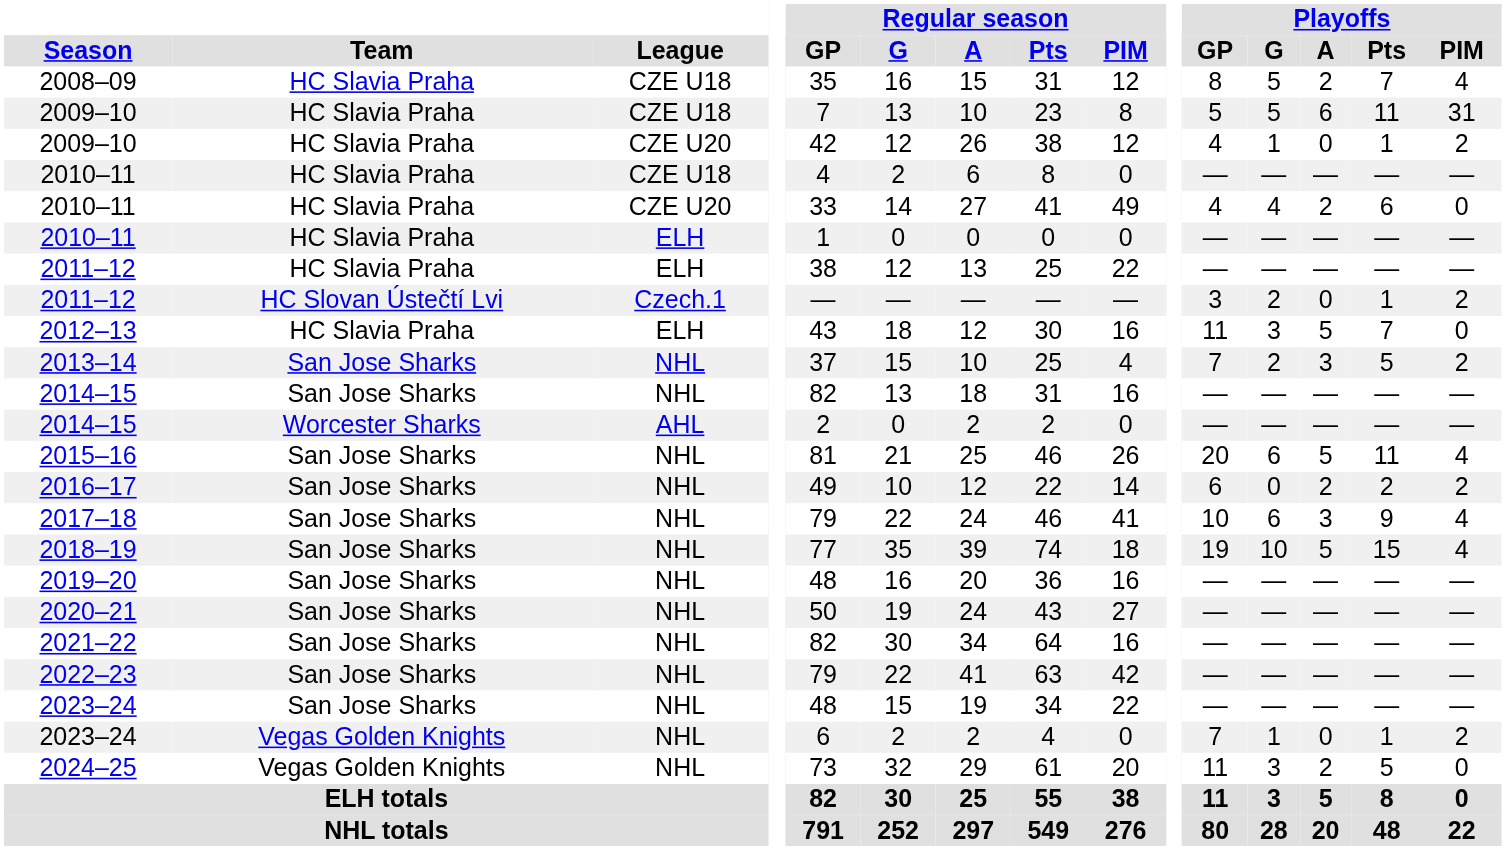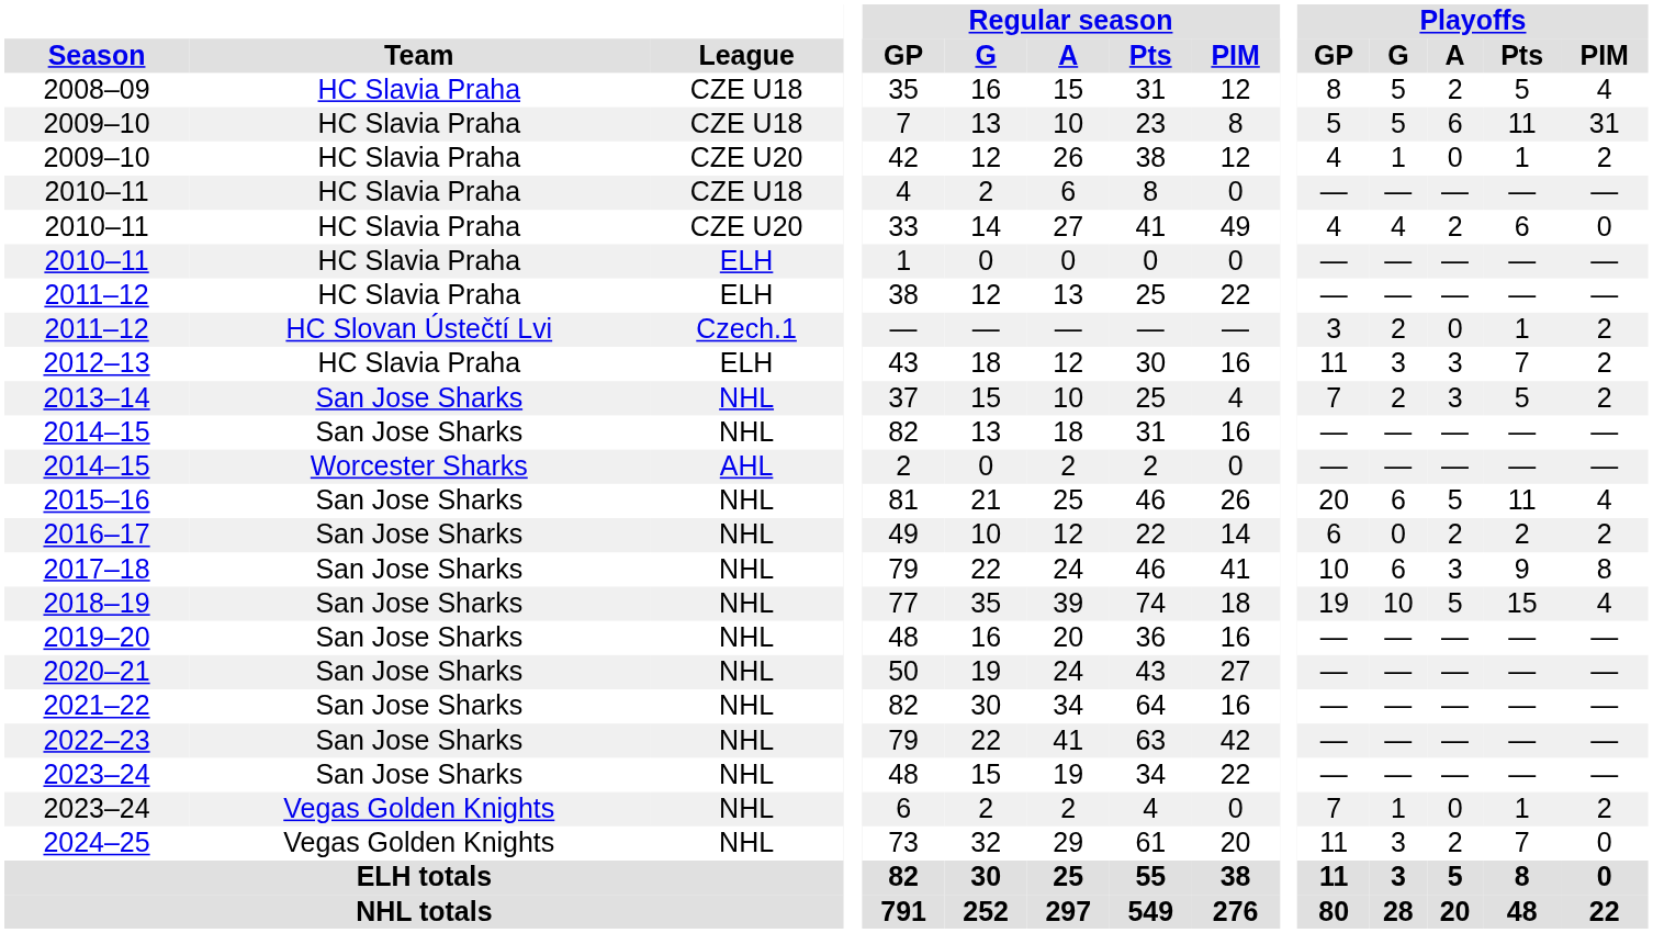 <table border="0" cellpadding="1" cellspacing="0" style="text-align:center; width:60em;">
 <tr bgcolor="#e0e0e0">
 <th colspan="3" bgcolor="#ffffff"> </th>
 <th rowspan="100" bgcolor="#ffffff"> </th>
 <th colspan="5"><a href='#'>Regular season</a></th>
 <th rowspan="100" bgcolor="#ffffff"> </th>
 <th colspan="5"><a href='#'>Playoffs</a></th>
 </tr>
 <tr bgcolor="#e0e0e0">
 <th><a href='#'>Season</a></th>
 <th>Team</th>
 <th>League</th>
 <th>GP</th>
 <th><a href='#'>G</a></th>
 <th><a href='#'>A</a></th>
 <th><a href='#'>Pts</a></th>
 <th><a href='#'>PIM</a></th>
 <th>GP</th>
 <th>G</th>
 <th>A</th>
 <th>Pts</th>
 <th>PIM</th>
 </tr>
 <tr>
 <td>2008–09</td>
 <td><a href='#'>HC Slavia Praha</a></td>
 <td>CZE U18</td>
 <td>35</td>
 <td>16</td>
 <td>15</td>
 <td>31</td>
 <td>12</td>
 <td>8</td>
 <td>5</td>
 <td>2</td>
-<td>7</td>
+<td>5</td>
 <td>4</td>
 </tr>
 <tr bgcolor="#f0f0f0">
 <td>2009–10</td>
 <td>HC Slavia Praha</td>
 <td>CZE U18</td>
 <td>7</td>
 <td>13</td>
 <td>10</td>
 <td>23</td>
 <td>8</td>
 <td>5</td>
 <td>5</td>
 <td>6</td>
 <td>11</td>
 <td>31</td>
 </tr>
 <tr>
 <td>2009–10</td>
 <td>HC Slavia Praha</td>
 <td>CZE U20</td>
 <td>42</td>
 <td>12</td>
 <td>26</td>
 <td>38</td>
 <td>12</td>
 <td>4</td>
 <td>1</td>
 <td>0</td>
 <td>1</td>
 <td>2</td>
 </tr>
 <tr bgcolor="#f0f0f0">
 <td>2010–11</td>
 <td>HC Slavia Praha</td>
 <td>CZE U18</td>
 <td>4</td>
 <td>2</td>
 <td>6</td>
 <td>8</td>
 <td>0</td>
 <td>—</td>
 <td>—</td>
 <td>—</td>
 <td>—</td>
 <td>—</td>
 </tr>
 <tr>
 <td>2010–11</td>
 <td>HC Slavia Praha</td>
 <td>CZE U20</td>
 <td>33</td>
 <td>14</td>
 <td>27</td>
 <td>41</td>
 <td>49</td>
 <td>4</td>
 <td>4</td>
 <td>2</td>
 <td>6</td>
 <td>0</td>
 </tr>
 <tr bgcolor="#f0f0f0">
 <td><a href='#'>2010–11</a></td>
 <td>HC Slavia Praha</td>
 <td><a href='#'>ELH</a></td>
 <td>1</td>
 <td>0</td>
 <td>0</td>
 <td>0</td>
 <td>0</td>
 <td>—</td>
 <td>—</td>
 <td>—</td>
 <td>—</td>
 <td>—</td>
 </tr>
 <tr>
 <td><a href='#'>2011–12</a></td>
 <td>HC Slavia Praha</td>
 <td>ELH</td>
 <td>38</td>
 <td>12</td>
 <td>13</td>
 <td>25</td>
 <td>22</td>
 <td>—</td>
 <td>—</td>
 <td>—</td>
 <td>—</td>
 <td>—</td>
 </tr>
 <tr bgcolor="#f0f0f0">
 <td><a href='#'>2011–12</a></td>
 <td><a href='#'>HC Slovan Ústečtí Lvi</a></td>
 <td><a href='#'>Czech.1</a></td>
 <td>—</td>
 <td>—</td>
 <td>—</td>
 <td>—</td>
 <td>—</td>
 <td>3</td>
 <td>2</td>
 <td>0</td>
 <td>1</td>
 <td>2</td>
 </tr>
 <tr>
 <td><a href='#'>2012–13</a></td>
 <td>HC Slavia Praha</td>
 <td>ELH</td>
 <td>43</td>
 <td>18</td>
 <td>12</td>
 <td>30</td>
 <td>16</td>
 <td>11</td>
 <td>3</td>
-<td>5</td>
+<td>3</td>
 <td>7</td>
-<td>0</td>
+<td>2</td>
 </tr>
 <tr bgcolor="#f0f0f0">
 <td><a href='#'>2013–14</a></td>
 <td><a href='#'>San Jose Sharks</a></td>
 <td><a href='#'>NHL</a></td>
 <td>37</td>
 <td>15</td>
 <td>10</td>
 <td>25</td>
 <td>4</td>
 <td>7</td>
 <td>2</td>
 <td>3</td>
 <td>5</td>
 <td>2</td>
 </tr>
 <tr>
 <td><a href='#'>2014–15</a></td>
 <td>San Jose Sharks</td>
 <td>NHL</td>
 <td>82</td>
 <td>13</td>
 <td>18</td>
 <td>31</td>
 <td>16</td>
 <td>—</td>
 <td>—</td>
 <td>—</td>
 <td>—</td>
 <td>—</td>
 </tr>
 <tr bgcolor="#f0f0f0">
 <td><a href='#'>2014–15</a></td>
 <td><a href='#'>Worcester Sharks</a></td>
 <td><a href='#'>AHL</a></td>
 <td>2</td>
 <td>0</td>
 <td>2</td>
 <td>2</td>
 <td>0</td>
 <td>—</td>
 <td>—</td>
 <td>—</td>
 <td>—</td>
 <td>—</td>
 </tr>
 <tr>
 <td><a href='#'>2015–16</a></td>
 <td>San Jose Sharks</td>
 <td>NHL</td>
 <td>81</td>
 <td>21</td>
 <td>25</td>
 <td>46</td>
 <td>26</td>
 <td>20</td>
 <td>6</td>
 <td>5</td>
 <td>11</td>
 <td>4</td>
 </tr>
 <tr bgcolor="#f0f0f0">
 <td><a href='#'>2016–17</a></td>
 <td>San Jose Sharks</td>
 <td>NHL</td>
 <td>49</td>
 <td>10</td>
 <td>12</td>
 <td>22</td>
 <td>14</td>
 <td>6</td>
 <td>0</td>
 <td>2</td>
 <td>2</td>
 <td>2</td>
 </tr>
 <tr>
 <td><a href='#'>2017–18</a></td>
 <td>San Jose Sharks</td>
 <td>NHL</td>
 <td>79</td>
 <td>22</td>
 <td>24</td>
 <td>46</td>
 <td>41</td>
 <td>10</td>
 <td>6</td>
 <td>3</td>
 <td>9</td>
-<td>4</td>
+<td>8</td>
 </tr>
 <tr bgcolor="#f0f0f0">
 <td><a href='#'>2018–19</a></td>
 <td>San Jose Sharks</td>
 <td>NHL</td>
 <td>77</td>
 <td>35</td>
 <td>39</td>
 <td>74</td>
 <td>18</td>
 <td>19</td>
 <td>10</td>
 <td>5</td>
 <td>15</td>
 <td>4</td>
 </tr>
 <tr>
 <td><a href='#'>2019–20</a></td>
 <td>San Jose Sharks</td>
 <td>NHL</td>
 <td>48</td>
 <td>16</td>
 <td>20</td>
 <td>36</td>
 <td>16</td>
 <td>—</td>
 <td>—</td>
 <td>—</td>
 <td>—</td>
 <td>—</td>
 </tr>
 <tr bgcolor="#f0f0f0">
 <td><a href='#'>2020–21</a></td>
 <td>San Jose Sharks</td>
 <td>NHL</td>
 <td>50</td>
 <td>19</td>
 <td>24</td>
 <td>43</td>
 <td>27</td>
 <td>—</td>
 <td>—</td>
 <td>—</td>
 <td>—</td>
 <td>—</td>
 </tr>
 <tr>
 <td><a href='#'>2021–22</a></td>
 <td>San Jose Sharks</td>
 <td>NHL</td>
 <td>82</td>
 <td>30</td>
 <td>34</td>
 <td>64</td>
 <td>16</td>
 <td>—</td>
 <td>—</td>
 <td>—</td>
 <td>—</td>
 <td>—</td>
 </tr>
 <tr bgcolor="#f0f0f0">
 <td><a href='#'>2022–23</a></td>
 <td>San Jose Sharks</td>
 <td>NHL</td>
 <td>79</td>
 <td>22</td>
 <td>41</td>
 <td>63</td>
 <td>42</td>
 <td>—</td>
 <td>—</td>
 <td>—</td>
 <td>—</td>
 <td>—</td>
 </tr>
 <tr>
 <td><a href='#'>2023–24</a></td>
 <td>San Jose Sharks</td>
 <td>NHL</td>
 <td>48</td>
 <td>15</td>
 <td>19</td>
 <td>34</td>
 <td>22</td>
 <td>—</td>
 <td>—</td>
 <td>—</td>
 <td>—</td>
 <td>—</td>
 </tr>
 <tr bgcolor="#f0f0f0">
 <td>2023–24</td>
 <td><a href='#'>Vegas Golden Knights</a></td>
 <td>NHL</td>
 <td>6</td>
 <td>2</td>
 <td>2</td>
 <td>4</td>
 <td>0</td>
 <td>7</td>
 <td>1</td>
 <td>0</td>
 <td>1</td>
 <td>2</td>
 </tr>
 <tr>
 <td><a href='#'>2024–25</a></td>
 <td>Vegas Golden Knights</td>
 <td>NHL</td>
 <td>73</td>
 <td>32</td>
 <td>29</td>
 <td>61</td>
 <td>20</td>
 <td>11</td>
 <td>3</td>
 <td>2</td>
-<td>5</td>
+<td>7</td>
 <td>0</td>
 </tr>
 <tr bgcolor="#e0e0e0">
 <th colspan="3">ELH totals</th>
 <th>82</th>
 <th>30</th>
 <th>25</th>
 <th>55</th>
 <th>38</th>
 <th>11</th>
 <th>3</th>
 <th>5</th>
 <th>8</th>
 <th>0</th>
 </tr>
 <tr bgcolor="#e0e0e0">
 <th colspan="3">NHL totals</th>
 <th>791</th>
 <th>252</th>
 <th>297</th>
 <th>549</th>
 <th>276</th>
 <th>80</th>
 <th>28</th>
 <th>20</th>
 <th>48</th>
 <th>22</th>
 </tr>
 </table>
